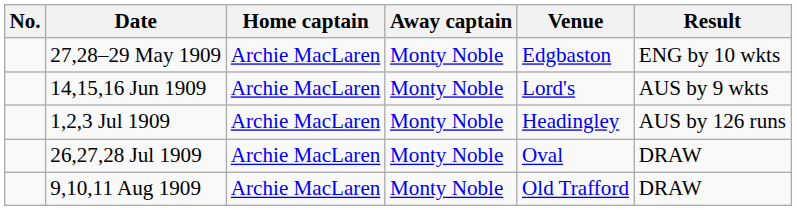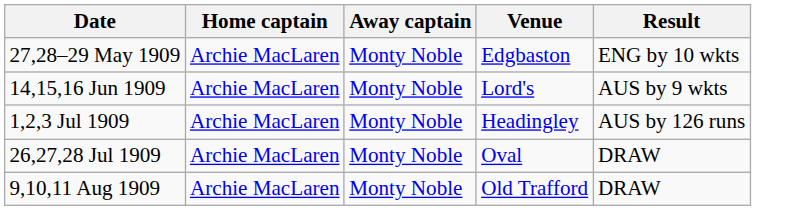 <table class="wikitable">
 <tr>
-<th>No.</th>
 <th>Date</th>
 <th>Home captain</th>
 <th>Away captain</th>
 <th>Venue</th>
 <th>Result</th>
 </tr>
 <tr>
-<td></td>
 <td>27,28–29 May 1909</td>
 <td><a href='#'>Archie MacLaren</a></td>
 <td><a href='#'>Monty Noble</a></td>
 <td><a href='#'>Edgbaston</a></td>
 <td>ENG by 10 wkts</td>
 </tr>
 <tr>
-<td></td>
 <td>14,15,16 Jun 1909</td>
 <td><a href='#'>Archie MacLaren</a></td>
 <td><a href='#'>Monty Noble</a></td>
 <td><a href='#'>Lord's</a></td>
 <td>AUS by 9 wkts</td>
 </tr>
 <tr>
-<td></td>
 <td>1,2,3 Jul 1909</td>
 <td><a href='#'>Archie MacLaren</a></td>
 <td><a href='#'>Monty Noble</a></td>
 <td><a href='#'>Headingley</a></td>
 <td>AUS by 126 runs</td>
 </tr>
 <tr>
-<td></td>
 <td>26,27,28 Jul 1909</td>
 <td><a href='#'>Archie MacLaren</a></td>
 <td><a href='#'>Monty Noble</a></td>
 <td><a href='#'>Oval</a></td>
 <td>DRAW</td>
 </tr>
 <tr>
-<td></td>
 <td>9,10,11 Aug 1909</td>
 <td><a href='#'>Archie MacLaren</a></td>
 <td><a href='#'>Monty Noble</a></td>
 <td><a href='#'>Old Trafford</a></td>
 <td>DRAW</td>
 </tr>
 </table>
